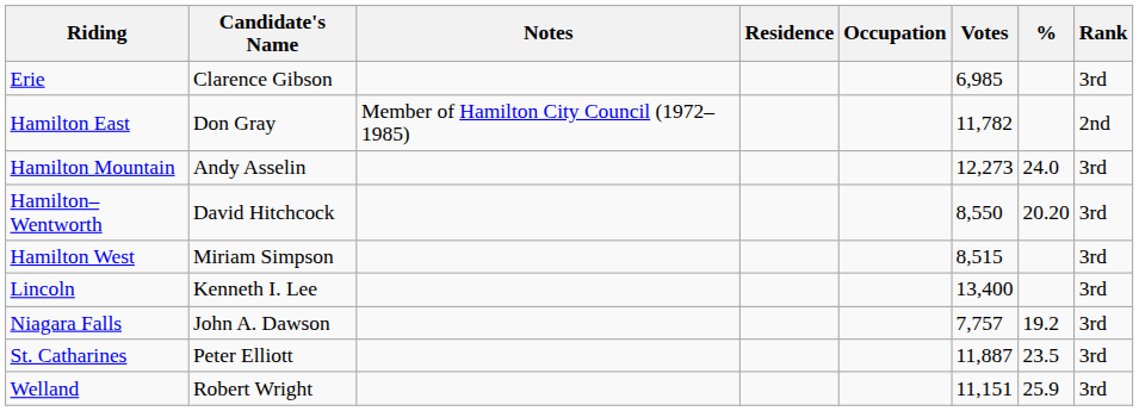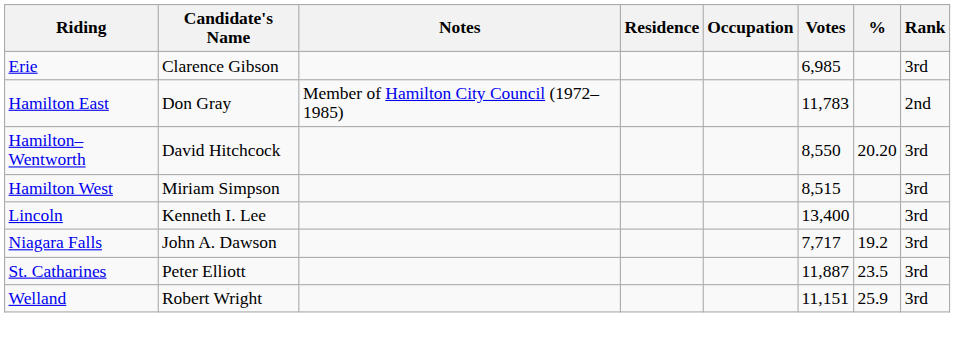 <table class="wikitable sortable">
 <tr>
 <th>Riding<br></th>
 <th>Candidate's Name</th>
 <th>Notes</th>
 <th>Residence</th>
 <th>Occupation</th>
 <th>Votes</th>
 <th>%</th>
 <th>Rank</th>
 </tr>
 <tr>
 <td><a href='#'>Erie</a></td>
 <td>Clarence Gibson</td>
 <td></td>
 <td></td>
 <td></td>
 <td>6,985</td>
 <td></td>
 <td>3rd</td>
 </tr>
 <tr>
 <td><a href='#'>Hamilton East</a></td>
 <td>Don Gray</td>
 <td>Member of <a href='#'>Hamilton City Council</a> (1972–1985)</td>
 <td></td>
 <td></td>
-<td>11,782</td>
+<td>11,783</td>
 <td></td>
 <td>2nd</td>
-</tr>
-<tr>
-<td><a href='#'>Hamilton Mountain</a></td>
-<td>Andy Asselin</td>
-<td></td>
-<td></td>
-<td></td>
-<td>12,273</td>
-<td>24.0</td>
-<td>3rd</td>
 </tr>
 <tr>
 <td><a href='#'>Hamilton–Wentworth</a></td>
 <td>David Hitchcock</td>
 <td></td>
 <td></td>
 <td></td>
 <td>8,550</td>
 <td>20.20</td>
 <td>3rd</td>
 </tr>
 <tr>
 <td><a href='#'>Hamilton West</a></td>
 <td>Miriam Simpson</td>
 <td></td>
 <td></td>
 <td></td>
 <td>8,515</td>
 <td></td>
 <td>3rd</td>
 </tr>
 <tr>
 <td><a href='#'>Lincoln</a></td>
 <td>Kenneth I. Lee</td>
 <td></td>
 <td></td>
 <td></td>
 <td>13,400</td>
 <td></td>
 <td>3rd</td>
 </tr>
 <tr>
 <td><a href='#'>Niagara Falls</a></td>
 <td>John A. Dawson</td>
 <td></td>
 <td></td>
 <td></td>
-<td>7,757</td>
+<td>7,717</td>
 <td>19.2</td>
 <td>3rd</td>
 </tr>
 <tr>
 <td><a href='#'>St. Catharines</a></td>
 <td>Peter Elliott</td>
 <td></td>
 <td></td>
 <td></td>
 <td>11,887</td>
 <td>23.5</td>
 <td>3rd</td>
 </tr>
 <tr>
 <td><a href='#'>Welland</a></td>
 <td>Robert Wright</td>
 <td></td>
 <td></td>
 <td></td>
 <td>11,151</td>
 <td>25.9</td>
 <td>3rd</td>
 </tr>
 </table>
